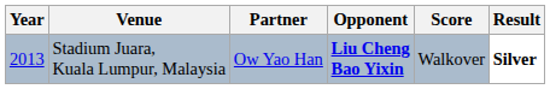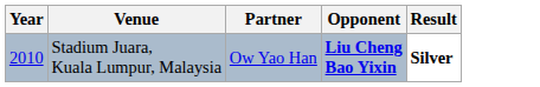 <table class="sortable wikitable" style="font-size: 90%;">
 <tr>
 <th>Year</th>
 <th>Venue</th>
 <th>Partner</th>
 <th>Opponent</th>
-<th>Score</th>
 <th>Result</th>
 </tr>
 <tr style="background:#AABBCC">
-<td align="center"><a href='#'>2013</a></td>
+<td align="center"><a href='#'>2010</a></td>
 <td align="left">Stadium Juara,<br>Kuala Lumpur, Malaysia</td>
 <td align="left"> <a href='#'>Ow Yao Han</a></td>
 <td align="left"><strong> <a href='#'>Liu Cheng</a><br> <a href='#'>Bao Yixin</a></strong></td>
-<td align="left">Walkover</td>
 <td style="text-align:left; background:white"> <strong>Silver</strong></td>
 </tr>
 </table>
